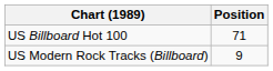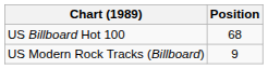 <table class="wikitable">
 <tr>
 <th>Chart (1989)</th>
 <th>Position</th>
 </tr>
 <tr>
 <td>US <em>Billboard</em> Hot 100</td>
-<td align="center">71</td>
+<td align="center">68</td>
 </tr>
 <tr>
 <td>US Modern Rock Tracks (<em>Billboard</em>)</td>
 <td align="center">9</td>
 </tr>
 </table>
